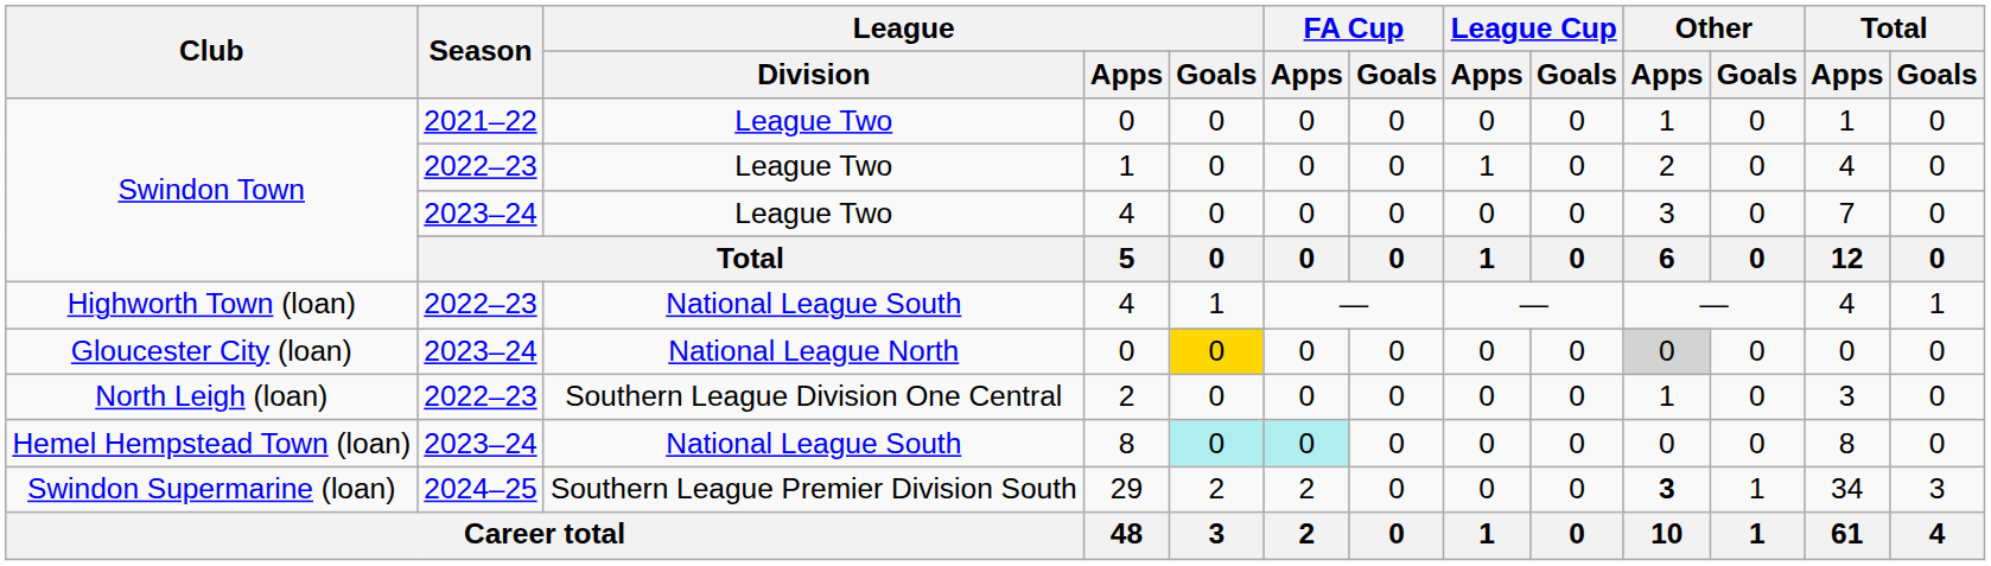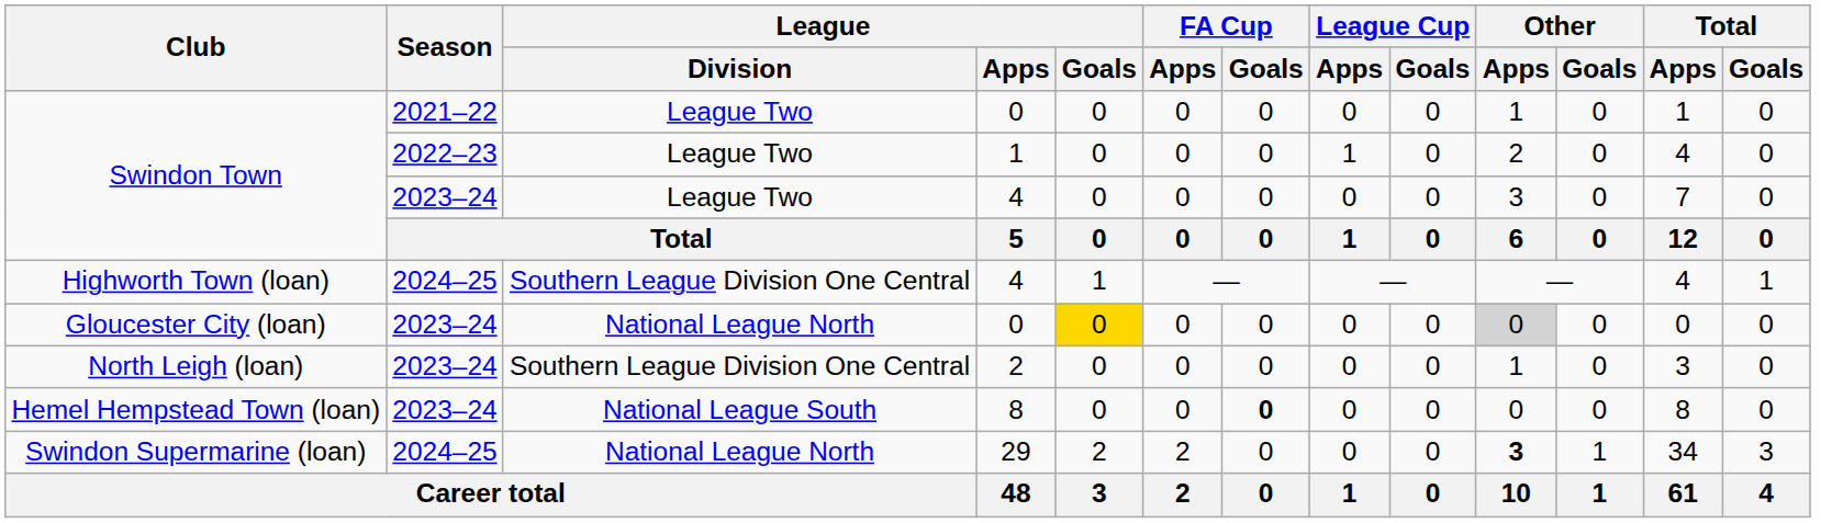 <table class="wikitable" style="text-align:center">
 <tr>
 <th rowspan="2">Club</th>
 <th rowspan="2">Season</th>
 <th colspan="3">League</th>
 <th colspan="2"><a href='#'>FA Cup</a></th>
 <th colspan="2"><a href='#'>League Cup</a></th>
 <th colspan="2">Other</th>
 <th colspan="2">Total</th>
 </tr>
 <tr>
 <th>Division</th>
 <th>Apps</th>
 <th>Goals</th>
 <th>Apps</th>
 <th>Goals</th>
 <th>Apps</th>
 <th>Goals</th>
 <th>Apps</th>
 <th>Goals</th>
 <th>Apps</th>
 <th>Goals</th>
 </tr>
 <tr>
 <td rowspan="4"><a href='#'>Swindon Town</a></td>
 <td><a href='#'>2021–22</a></td>
 <td><a href='#'>League Two</a></td>
 <td>0</td>
 <td>0</td>
 <td>0</td>
 <td>0</td>
 <td>0</td>
 <td>0</td>
 <td>1</td>
 <td>0</td>
 <td>1</td>
 <td>0</td>
 </tr>
 <tr>
 <td><a href='#'>2022–23</a></td>
 <td>League Two</td>
 <td>1</td>
 <td>0</td>
 <td>0</td>
 <td>0</td>
 <td>1</td>
 <td>0</td>
 <td>2</td>
 <td>0</td>
 <td>4</td>
 <td>0</td>
 </tr>
 <tr>
 <td><a href='#'>2023–24</a></td>
 <td>League Two</td>
 <td>4</td>
 <td>0</td>
 <td>0</td>
 <td>0</td>
 <td>0</td>
 <td>0</td>
 <td>3</td>
 <td>0</td>
 <td>7</td>
 <td>0</td>
 </tr>
 <tr>
 <th colspan=2>Total</th>
 <th>5</th>
 <th>0</th>
 <th>0</th>
 <th>0</th>
 <th>1</th>
 <th>0</th>
 <th>6</th>
 <th>0</th>
 <th>12</th>
 <th>0</th>
 </tr>
 <tr>
 <td><a href='#'>Highworth Town</a> (loan)</td>
-<td><a href='#'>2022–23</a></td>
-<td><a href='#'>National League South</a></td>
+<td><a href='#'>2024–25</a></td>
+<td><a href='#'>Southern League</a> Division One Central</td>
 <td>4</td>
 <td>1</td>
 <td colspan="2">—</td>
 <td colspan="2">—</td>
 <td colspan="2">—</td>
 <td>4</td>
 <td>1</td>
 </tr>
 <tr>
 <td><a href='#'>Gloucester City</a> (loan)</td>
 <td><a href='#'>2023–24</a></td>
 <td><a href='#'>National League North</a></td>
 <td>0</td>
 <td style="background: gold;">0</td>
 <td>0</td>
 <td>0</td>
 <td>0</td>
 <td>0</td>
 <td style="background: lightgrey;">0</td>
 <td>0</td>
 <td>0</td>
 <td>0</td>
 </tr>
 <tr>
 <td><a href='#'>North Leigh</a> (loan)</td>
-<td><a href='#'>2022–23</a></td>
+<td><a href='#'>2023–24</a></td>
 <td>Southern League Division One Central</td>
 <td>2</td>
 <td>0</td>
 <td>0</td>
 <td>0</td>
 <td>0</td>
 <td>0</td>
 <td>1</td>
 <td>0</td>
 <td>3</td>
 <td>0</td>
 </tr>
 <tr>
 <td><a href='#'>Hemel Hempstead Town</a> (loan)</td>
 <td><a href='#'>2023–24</a></td>
 <td><a href='#'>National League South</a></td>
 <td>8</td>
-<td style="background: paleturquoise;">0</td>
-<td style="background: paleturquoise;">0</td>
 <td>0</td>
+<td>0</td>
+<td><strong>0</strong></td>
 <td>0</td>
 <td>0</td>
 <td>0</td>
 <td>0</td>
 <td>8</td>
 <td>0</td>
 </tr>
 <tr>
 <td><a href='#'>Swindon Supermarine</a> (loan)</td>
 <td><a href='#'>2024–25</a></td>
-<td>Southern League Premier Division South</td>
+<td><a href='#'>National League North</a></td>
 <td>29</td>
 <td>2</td>
 <td>2</td>
 <td>0</td>
 <td>0</td>
 <td>0</td>
 <td><strong>3</strong></td>
 <td>1</td>
 <td>34</td>
 <td>3</td>
 </tr>
 <tr>
 <th colspan=3>Career total</th>
 <th>48</th>
 <th>3</th>
 <th>2</th>
 <th>0</th>
 <th>1</th>
 <th>0</th>
 <th>10</th>
 <th>1</th>
 <th>61</th>
 <th>4</th>
 </tr>
 </table>
